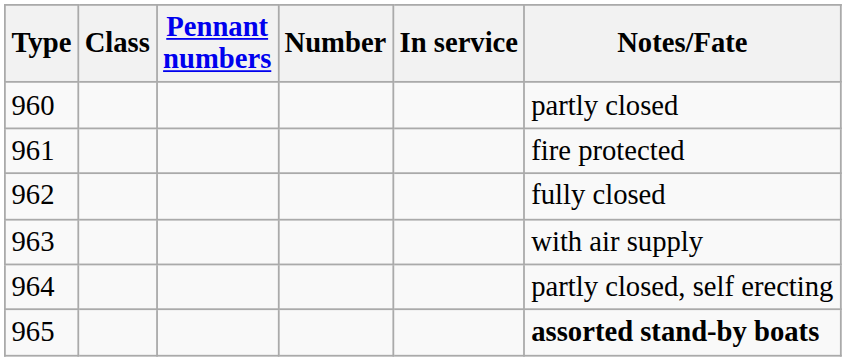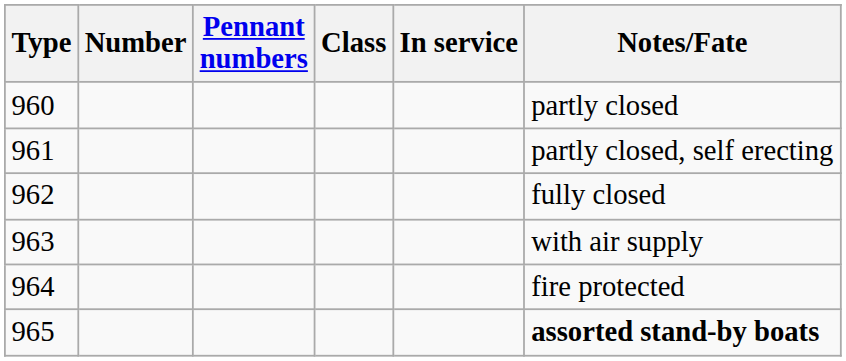 <table class="wikitable">
 <tr>
 <th scope="col">Type</th>
+<th scope="col">Number</th>
+<th scope="col"><a href='#'>Pennant<br>numbers</a></th>
 <th scope="col">Class</th>
-<th scope="col"><a href='#'>Pennant<br>numbers</a></th>
-<th scope="col">Number</th>
 <th scope="col">In service</th>
 <th scope="col">Notes/Fate</th>
 </tr>
 <tr>
 <td>960</td>
 <td></td>
 <td></td>
 <td></td>
 <td></td>
 <td>partly closed</td>
 </tr>
 <tr>
 <td>961</td>
 <td></td>
 <td></td>
 <td></td>
 <td></td>
-<td>fire protected</td>
+<td>partly closed, self erecting</td>
 </tr>
 <tr>
 <td>962</td>
 <td></td>
 <td></td>
 <td></td>
 <td></td>
 <td>fully closed</td>
 </tr>
 <tr>
 <td>963</td>
 <td></td>
 <td></td>
 <td></td>
 <td></td>
 <td>with air supply</td>
 </tr>
 <tr>
 <td>964</td>
 <td></td>
 <td></td>
 <td></td>
 <td></td>
-<td>partly closed, self erecting</td>
+<td>fire protected</td>
 </tr>
 <tr>
 <td>965</td>
 <td></td>
 <td></td>
 <td></td>
 <td></td>
 <td><strong>assorted stand-by boats</strong></td>
 </tr>
 </table>
